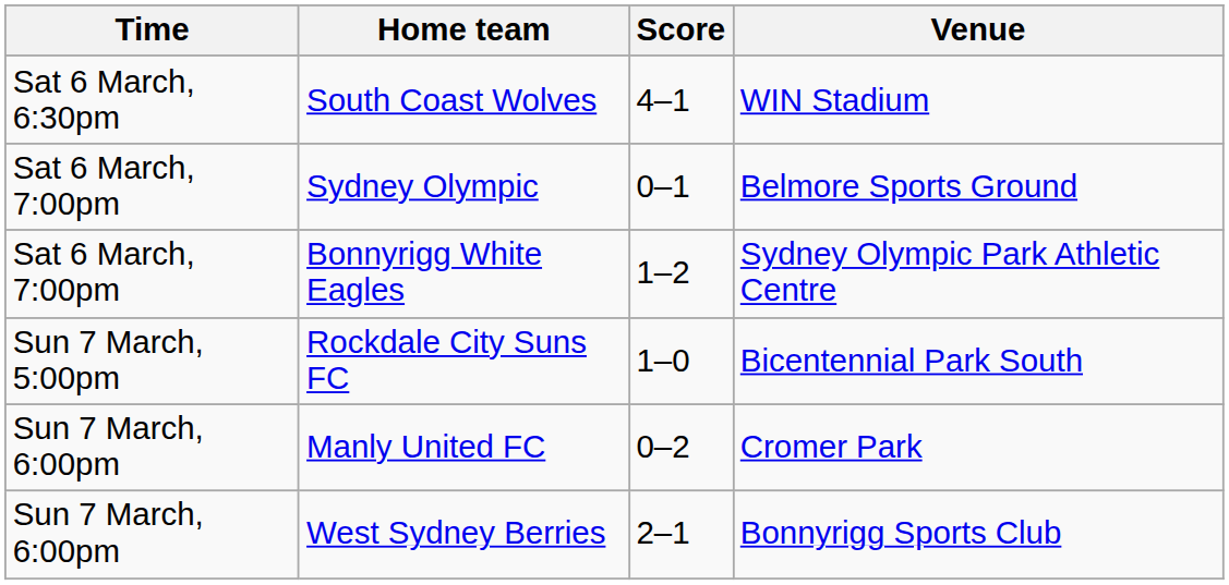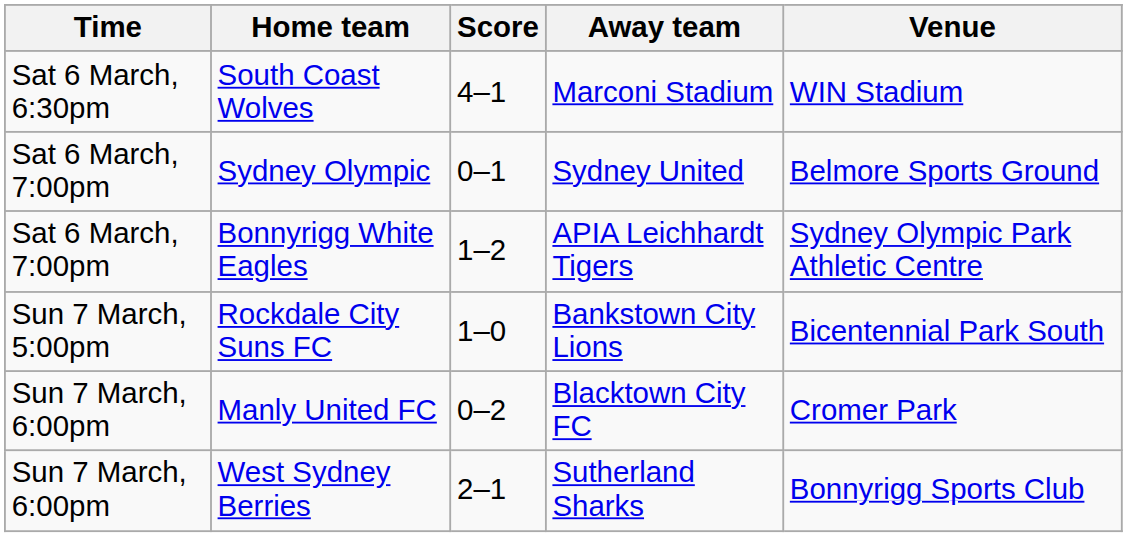 <table class="wikitable">
 <tr>
 <th>Time</th>
 <th>Home team</th>
 <th>Score</th>
+<th>Away team</th>
 <th>Venue</th>
 </tr>
 <tr>
 <td>Sat 6 March, 6:30pm</td>
 <td><a href='#'>South Coast Wolves</a></td>
 <td>4–1</td>
+<td><a href='#'>Marconi Stadium</a></td>
 <td><a href='#'>WIN Stadium</a></td>
 </tr>
 <tr>
 <td>Sat 6 March, 7:00pm</td>
 <td><a href='#'>Sydney Olympic</a></td>
 <td>0–1</td>
+<td><a href='#'>Sydney United</a></td>
 <td><a href='#'>Belmore Sports Ground</a></td>
 </tr>
 <tr>
 <td>Sat 6 March, 7:00pm</td>
 <td><a href='#'>Bonnyrigg White Eagles</a></td>
 <td>1–2</td>
+<td><a href='#'>APIA Leichhardt Tigers</a></td>
 <td><a href='#'>Sydney Olympic Park Athletic Centre</a></td>
 </tr>
 <tr>
 <td>Sun 7 March, 5:00pm</td>
 <td><a href='#'>Rockdale City Suns FC</a></td>
 <td>1–0</td>
+<td><a href='#'>Bankstown City Lions</a></td>
 <td><a href='#'>Bicentennial Park South</a></td>
 </tr>
 <tr>
 <td>Sun 7 March, 6:00pm</td>
 <td><a href='#'>Manly United FC</a></td>
 <td>0–2</td>
+<td><a href='#'>Blacktown City FC</a></td>
 <td><a href='#'>Cromer Park</a></td>
 </tr>
 <tr>
 <td>Sun 7 March, 6:00pm</td>
 <td><a href='#'>West Sydney Berries</a></td>
 <td>2–1</td>
+<td><a href='#'>Sutherland Sharks</a></td>
 <td><a href='#'>Bonnyrigg Sports Club</a></td>
 </tr>
 </table>
